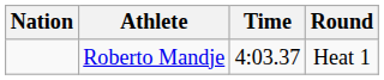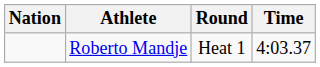 <table class="wikitable sortable" style="text-align:center">
 <tr>
 <th>Nation</th>
 <th>Athlete</th>
+<th>Round</th>
 <th>Time</th>
-<th>Round</th>
 </tr>
 <tr>
 <td align=left></td>
 <td align=left><a href='#'>Roberto Mandje</a></td>
+<td>Heat 1</td>
 <td>4:03.37</td>
-<td>Heat 1</td>
 </tr>
 </table>
